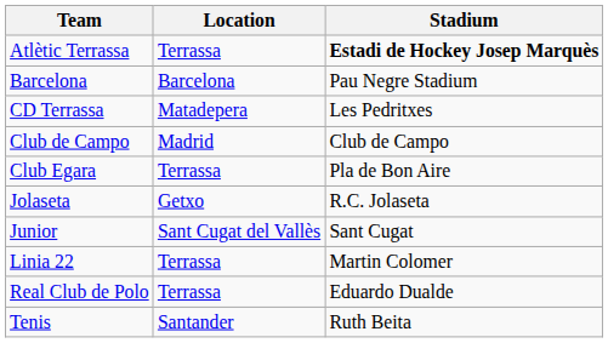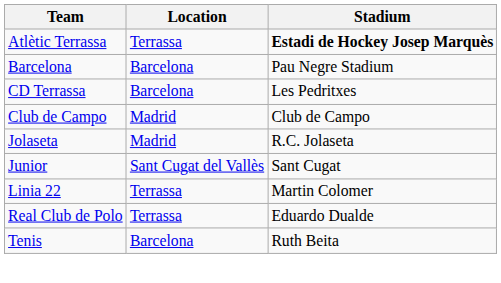 <table class="wikitable sortable">
 <tr>
 <th>Team</th>
 <th>Location</th>
 <th>Stadium</th>
 </tr>
 <tr>
 <td><a href='#'>Atlètic Terrassa</a></td>
 <td><a href='#'>Terrassa</a></td>
 <td><strong>Estadi de Hockey Josep Marquès</strong></td>
 </tr>
 <tr>
 <td><a href='#'>Barcelona</a></td>
 <td><a href='#'>Barcelona</a></td>
 <td>Pau Negre Stadium</td>
 </tr>
 <tr>
 <td><a href='#'>CD Terrassa</a></td>
-<td><a href='#'>Matadepera</a></td>
+<td><a href='#'>Barcelona</a></td>
 <td>Les Pedritxes</td>
 </tr>
 <tr>
 <td><a href='#'>Club de Campo</a></td>
 <td><a href='#'>Madrid</a></td>
 <td>Club de Campo</td>
 </tr>
 <tr>
-<td><a href='#'>Club Egara</a></td>
-<td><a href='#'>Terrassa</a></td>
-<td>Pla de Bon Aire</td>
-</tr>
-<tr>
 <td><a href='#'>Jolaseta</a></td>
-<td><a href='#'>Getxo</a></td>
+<td><a href='#'>Madrid</a></td>
 <td>R.C. Jolaseta</td>
 </tr>
 <tr>
 <td><a href='#'>Junior</a></td>
 <td><a href='#'>Sant Cugat del Vallès</a></td>
 <td>Sant Cugat</td>
 </tr>
 <tr>
 <td><a href='#'>Linia 22</a></td>
 <td><a href='#'>Terrassa</a></td>
 <td>Martin Colomer</td>
 </tr>
 <tr>
 <td><a href='#'>Real Club de Polo</a></td>
 <td><a href='#'>Terrassa</a></td>
 <td>Eduardo Dualde</td>
 </tr>
 <tr>
 <td><a href='#'>Tenis</a></td>
-<td><a href='#'>Santander</a></td>
+<td><a href='#'>Barcelona</a></td>
 <td>Ruth Beita</td>
 </tr>
 </table>
